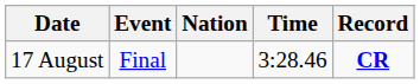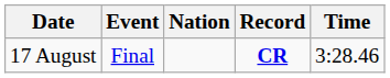 <table class="wikitable" style=text-align:center>
 <tr>
 <th>Date</th>
 <th>Event</th>
 <th>Nation</th>
+<th>Record</th>
 <th>Time</th>
-<th>Record</th>
 </tr>
 <tr>
 <td>17 August</td>
 <td><a href='#'>Final</a></td>
 <td align=left></td>
+<td><strong><a href='#'>CR</a></strong></td>
 <td>3:28.46</td>
-<td><strong><a href='#'>CR</a></strong></td>
 </tr>
 </table>
